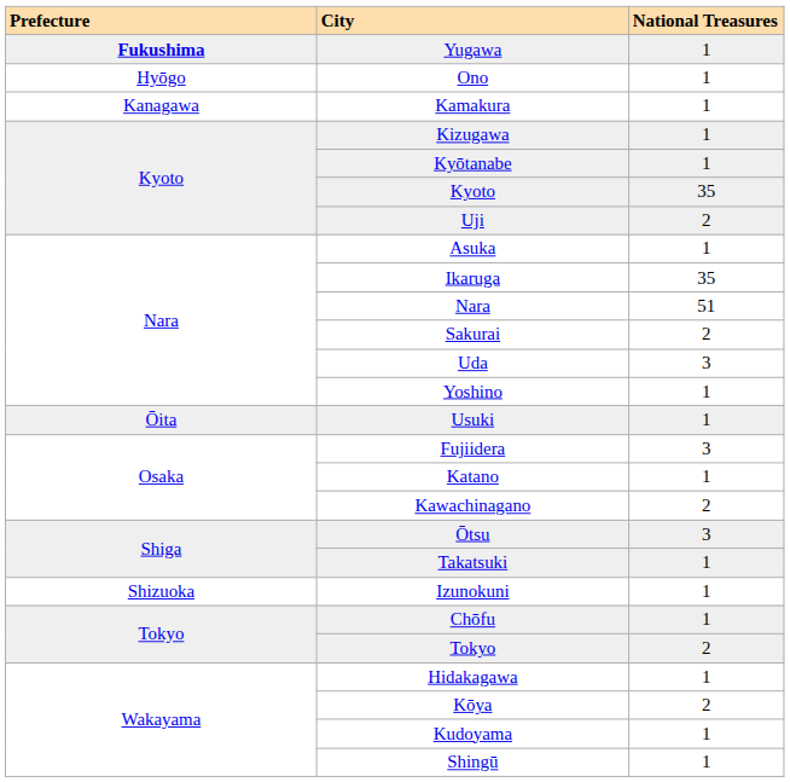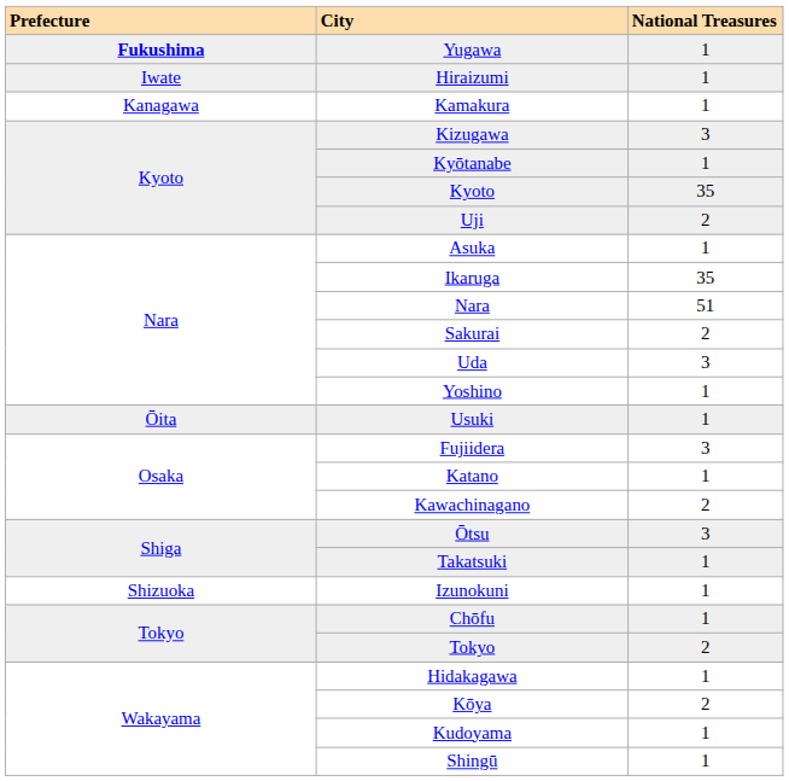 <table class="wikitable" style="width:35%; text-align:center; background:#fff; float:left;">
 <tr>
 <th style="text-align:left; width:40%; background:#ffdead;">Prefecture</th>
 <th style="text-align:left; width:40%; background:#ffdead;">City</th>
 <th style="text-align:left; width:30%; background:#ffdead;">National Treasures</th>
 </tr>
 <tr>
 <td style="background:#efefef;"><strong><a href='#'>Fukushima</a></strong></td>
 <td style="background:#efefef;"><a href='#'>Yugawa</a></td>
 <td style="background:#efefef;">1</td>
 </tr>
 <tr>
-<td><a href='#'>Hyōgo</a></td>
-<td><a href='#'>Ono</a></td>
-<td>1</td>
+<td style="background:#efefef;"><a href='#'>Iwate</a></td>
+<td style="background:#efefef;"><a href='#'>Hiraizumi</a></td>
+<td style="background:#efefef;">1</td>
 </tr>
 <tr>
 <td><a href='#'>Kanagawa</a></td>
 <td><a href='#'>Kamakura</a></td>
 <td>1</td>
 </tr>
 <tr>
 <td rowspan="4" style="background:#efefef;"><a href='#'>Kyoto</a></td>
 <td style="background:#efefef;"><a href='#'>Kizugawa</a></td>
-<td style="background:#efefef;">1</td>
+<td style="background:#efefef;">3</td>
 </tr>
 <tr>
 <td style="background:#efefef;"><a href='#'>Kyōtanabe</a></td>
 <td style="background:#efefef;">1</td>
 </tr>
 <tr>
 <td style="background:#efefef;"><a href='#'>Kyoto</a></td>
 <td style="background:#efefef;">35</td>
 </tr>
 <tr>
 <td style="background:#efefef;"><a href='#'>Uji</a></td>
 <td style="background:#efefef;">2</td>
 </tr>
 <tr>
 <td rowspan="6"><a href='#'>Nara</a></td>
 <td><a href='#'>Asuka</a></td>
 <td>1</td>
 </tr>
 <tr>
 <td><a href='#'>Ikaruga</a></td>
 <td>35</td>
 </tr>
 <tr>
 <td><a href='#'>Nara</a></td>
 <td>51</td>
 </tr>
 <tr>
 <td><a href='#'>Sakurai</a></td>
 <td>2</td>
 </tr>
 <tr>
 <td><a href='#'>Uda</a></td>
 <td>3</td>
 </tr>
 <tr>
 <td><a href='#'>Yoshino</a></td>
 <td>1</td>
 </tr>
 <tr>
 <td style="background:#efefef;"><a href='#'>Ōita</a></td>
 <td style="background:#efefef;"><a href='#'>Usuki</a></td>
 <td style="background:#efefef;">1</td>
 </tr>
 <tr>
 <td rowspan="3"><a href='#'>Osaka</a></td>
 <td><a href='#'>Fujiidera</a></td>
 <td>3</td>
 </tr>
 <tr>
 <td><a href='#'>Katano</a></td>
 <td>1</td>
 </tr>
 <tr>
 <td><a href='#'>Kawachinagano</a></td>
 <td>2</td>
 </tr>
 <tr>
 <td rowspan="2" style="background:#efefef;"><a href='#'>Shiga</a></td>
 <td style="background:#efefef;"><a href='#'>Ōtsu</a></td>
 <td style="background:#efefef;">3</td>
 </tr>
 <tr>
 <td style="background:#efefef;"><a href='#'>Takatsuki</a></td>
 <td style="background:#efefef;">1</td>
 </tr>
 <tr>
 <td><a href='#'>Shizuoka</a></td>
 <td><a href='#'>Izunokuni</a></td>
 <td>1</td>
 </tr>
 <tr>
 <td rowspan="2" style="background:#efefef;"><a href='#'>Tokyo</a></td>
 <td style="background:#efefef;"><a href='#'>Chōfu</a></td>
 <td style="background:#efefef;">1</td>
 </tr>
 <tr>
 <td style="background:#efefef;"><a href='#'>Tokyo</a></td>
 <td style="background:#efefef;">2</td>
 </tr>
 <tr>
 <td rowspan="4"><a href='#'>Wakayama</a></td>
 <td><a href='#'>Hidakagawa</a></td>
 <td>1</td>
 </tr>
 <tr>
 <td><a href='#'>Kōya</a></td>
 <td>2</td>
 </tr>
 <tr>
 <td><a href='#'>Kudoyama</a></td>
 <td>1</td>
 </tr>
 <tr>
 <td><a href='#'>Shingū</a></td>
 <td>1</td>
 </tr>
 </table>
